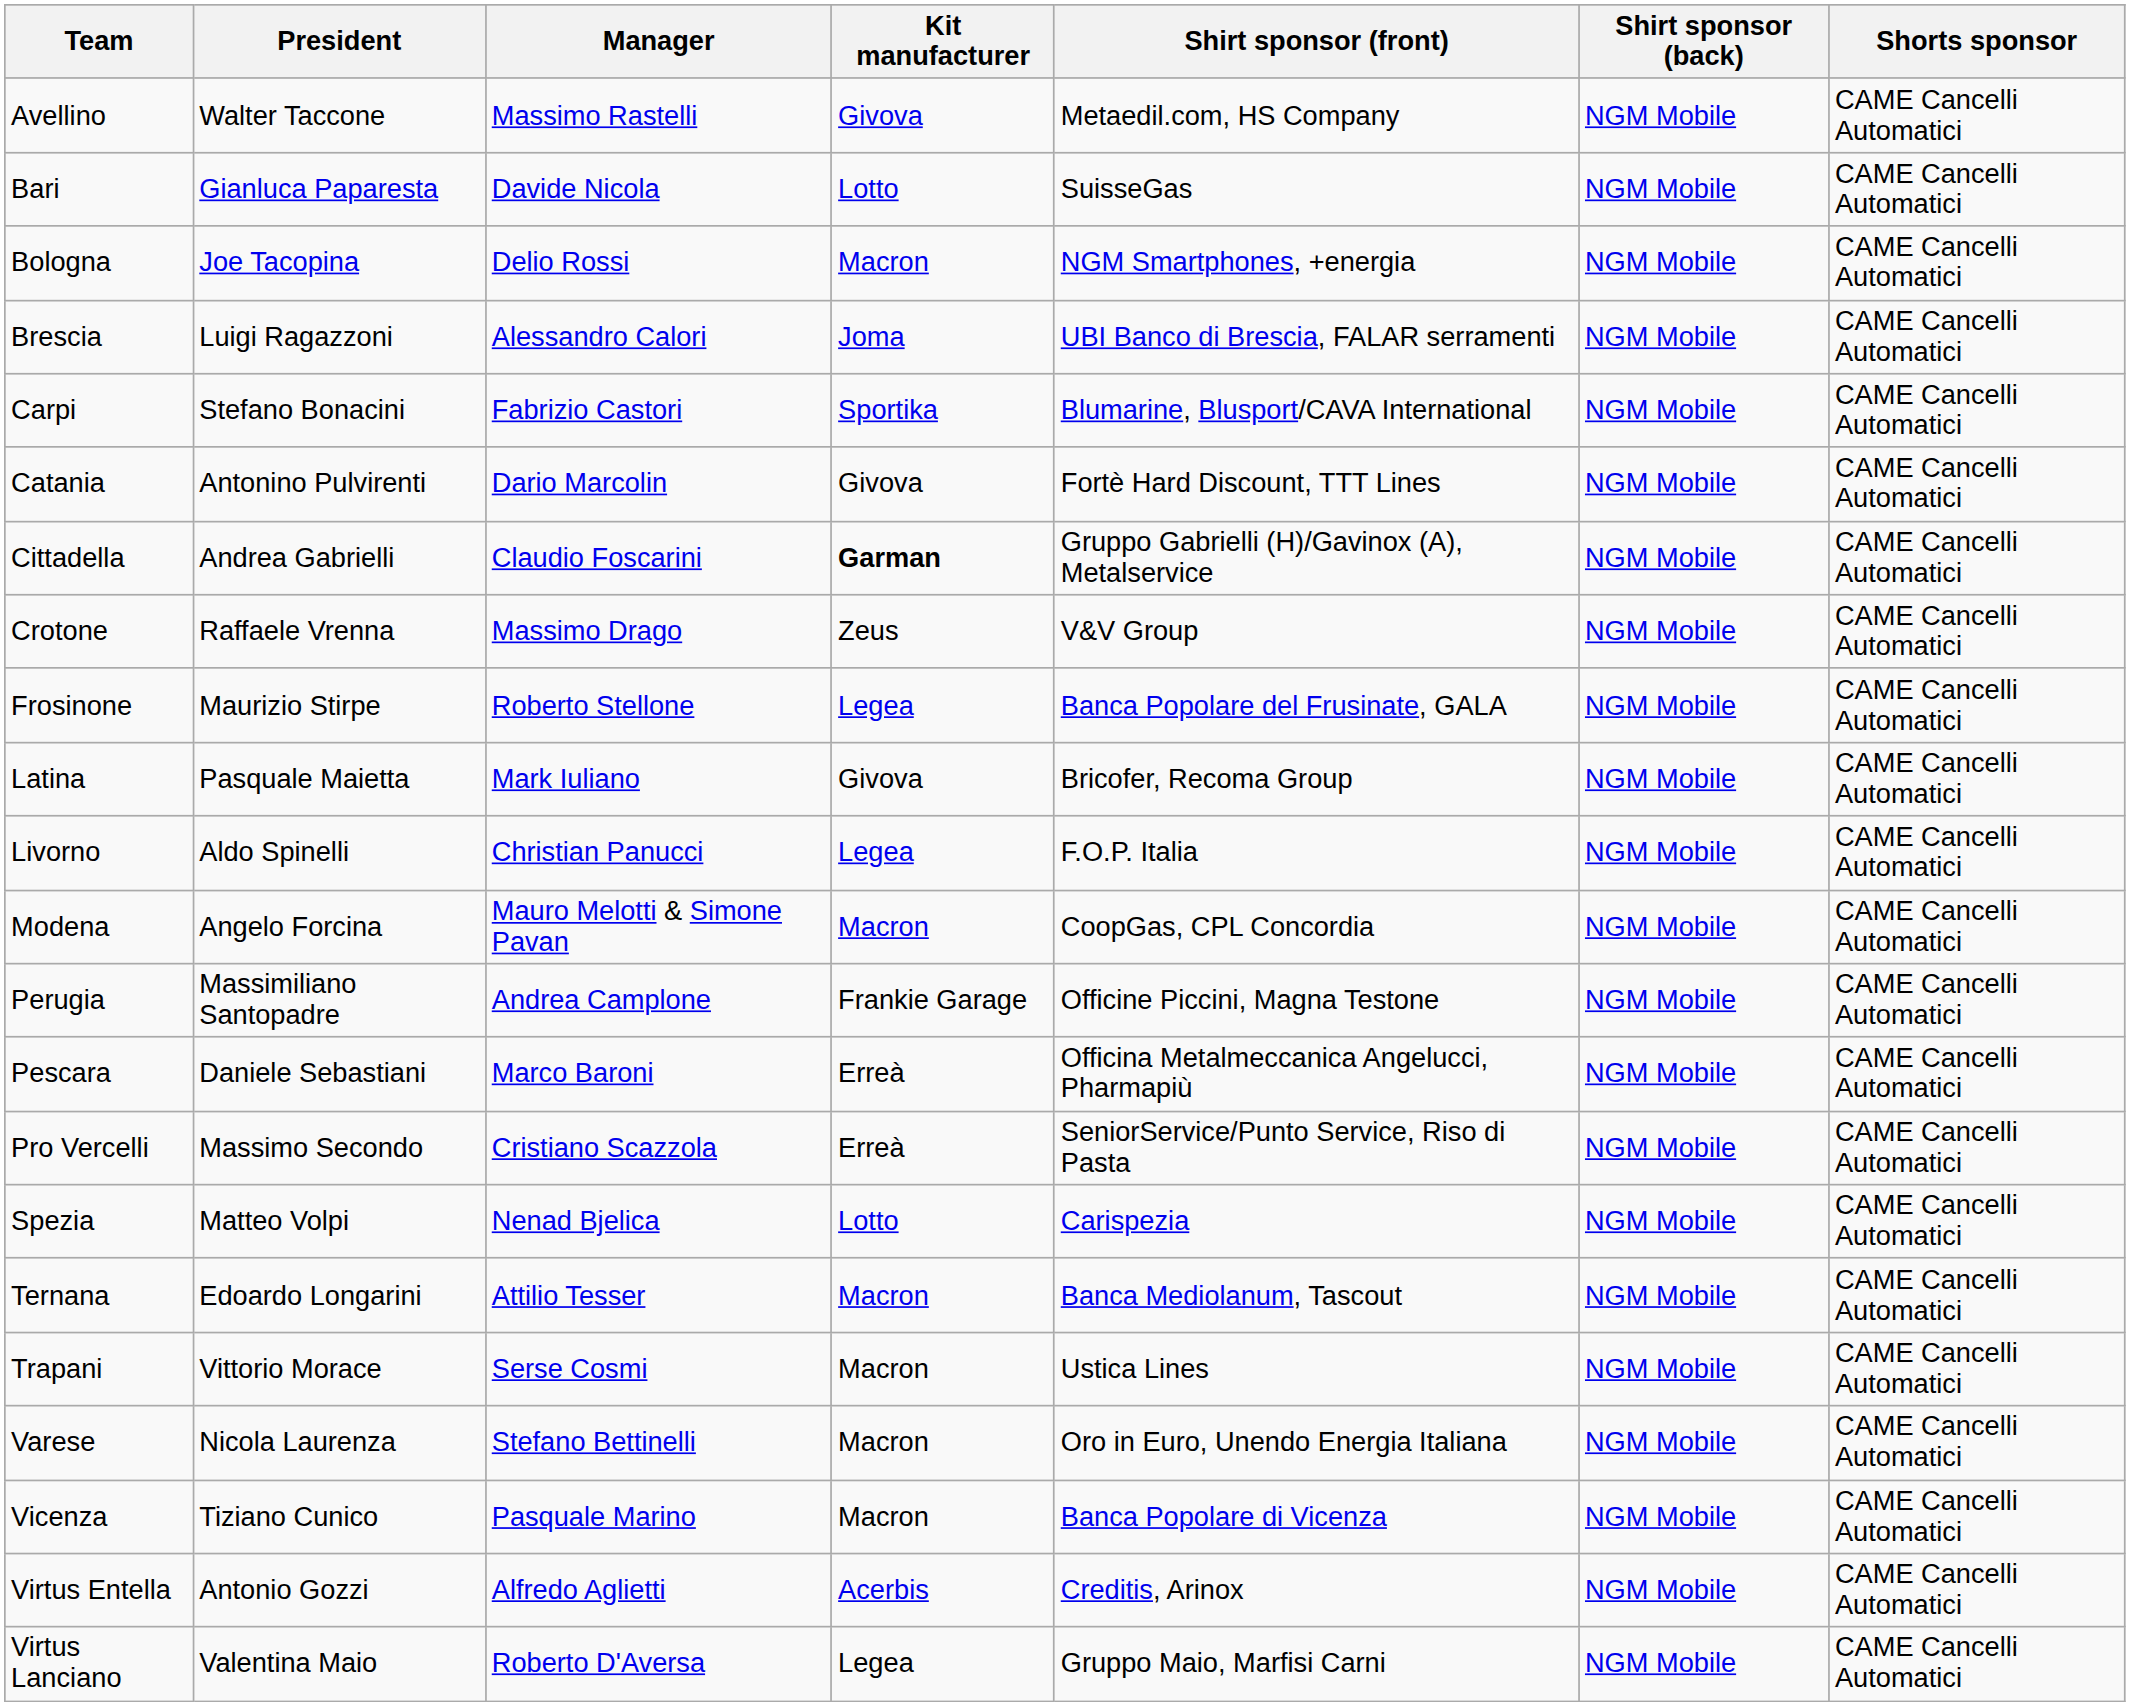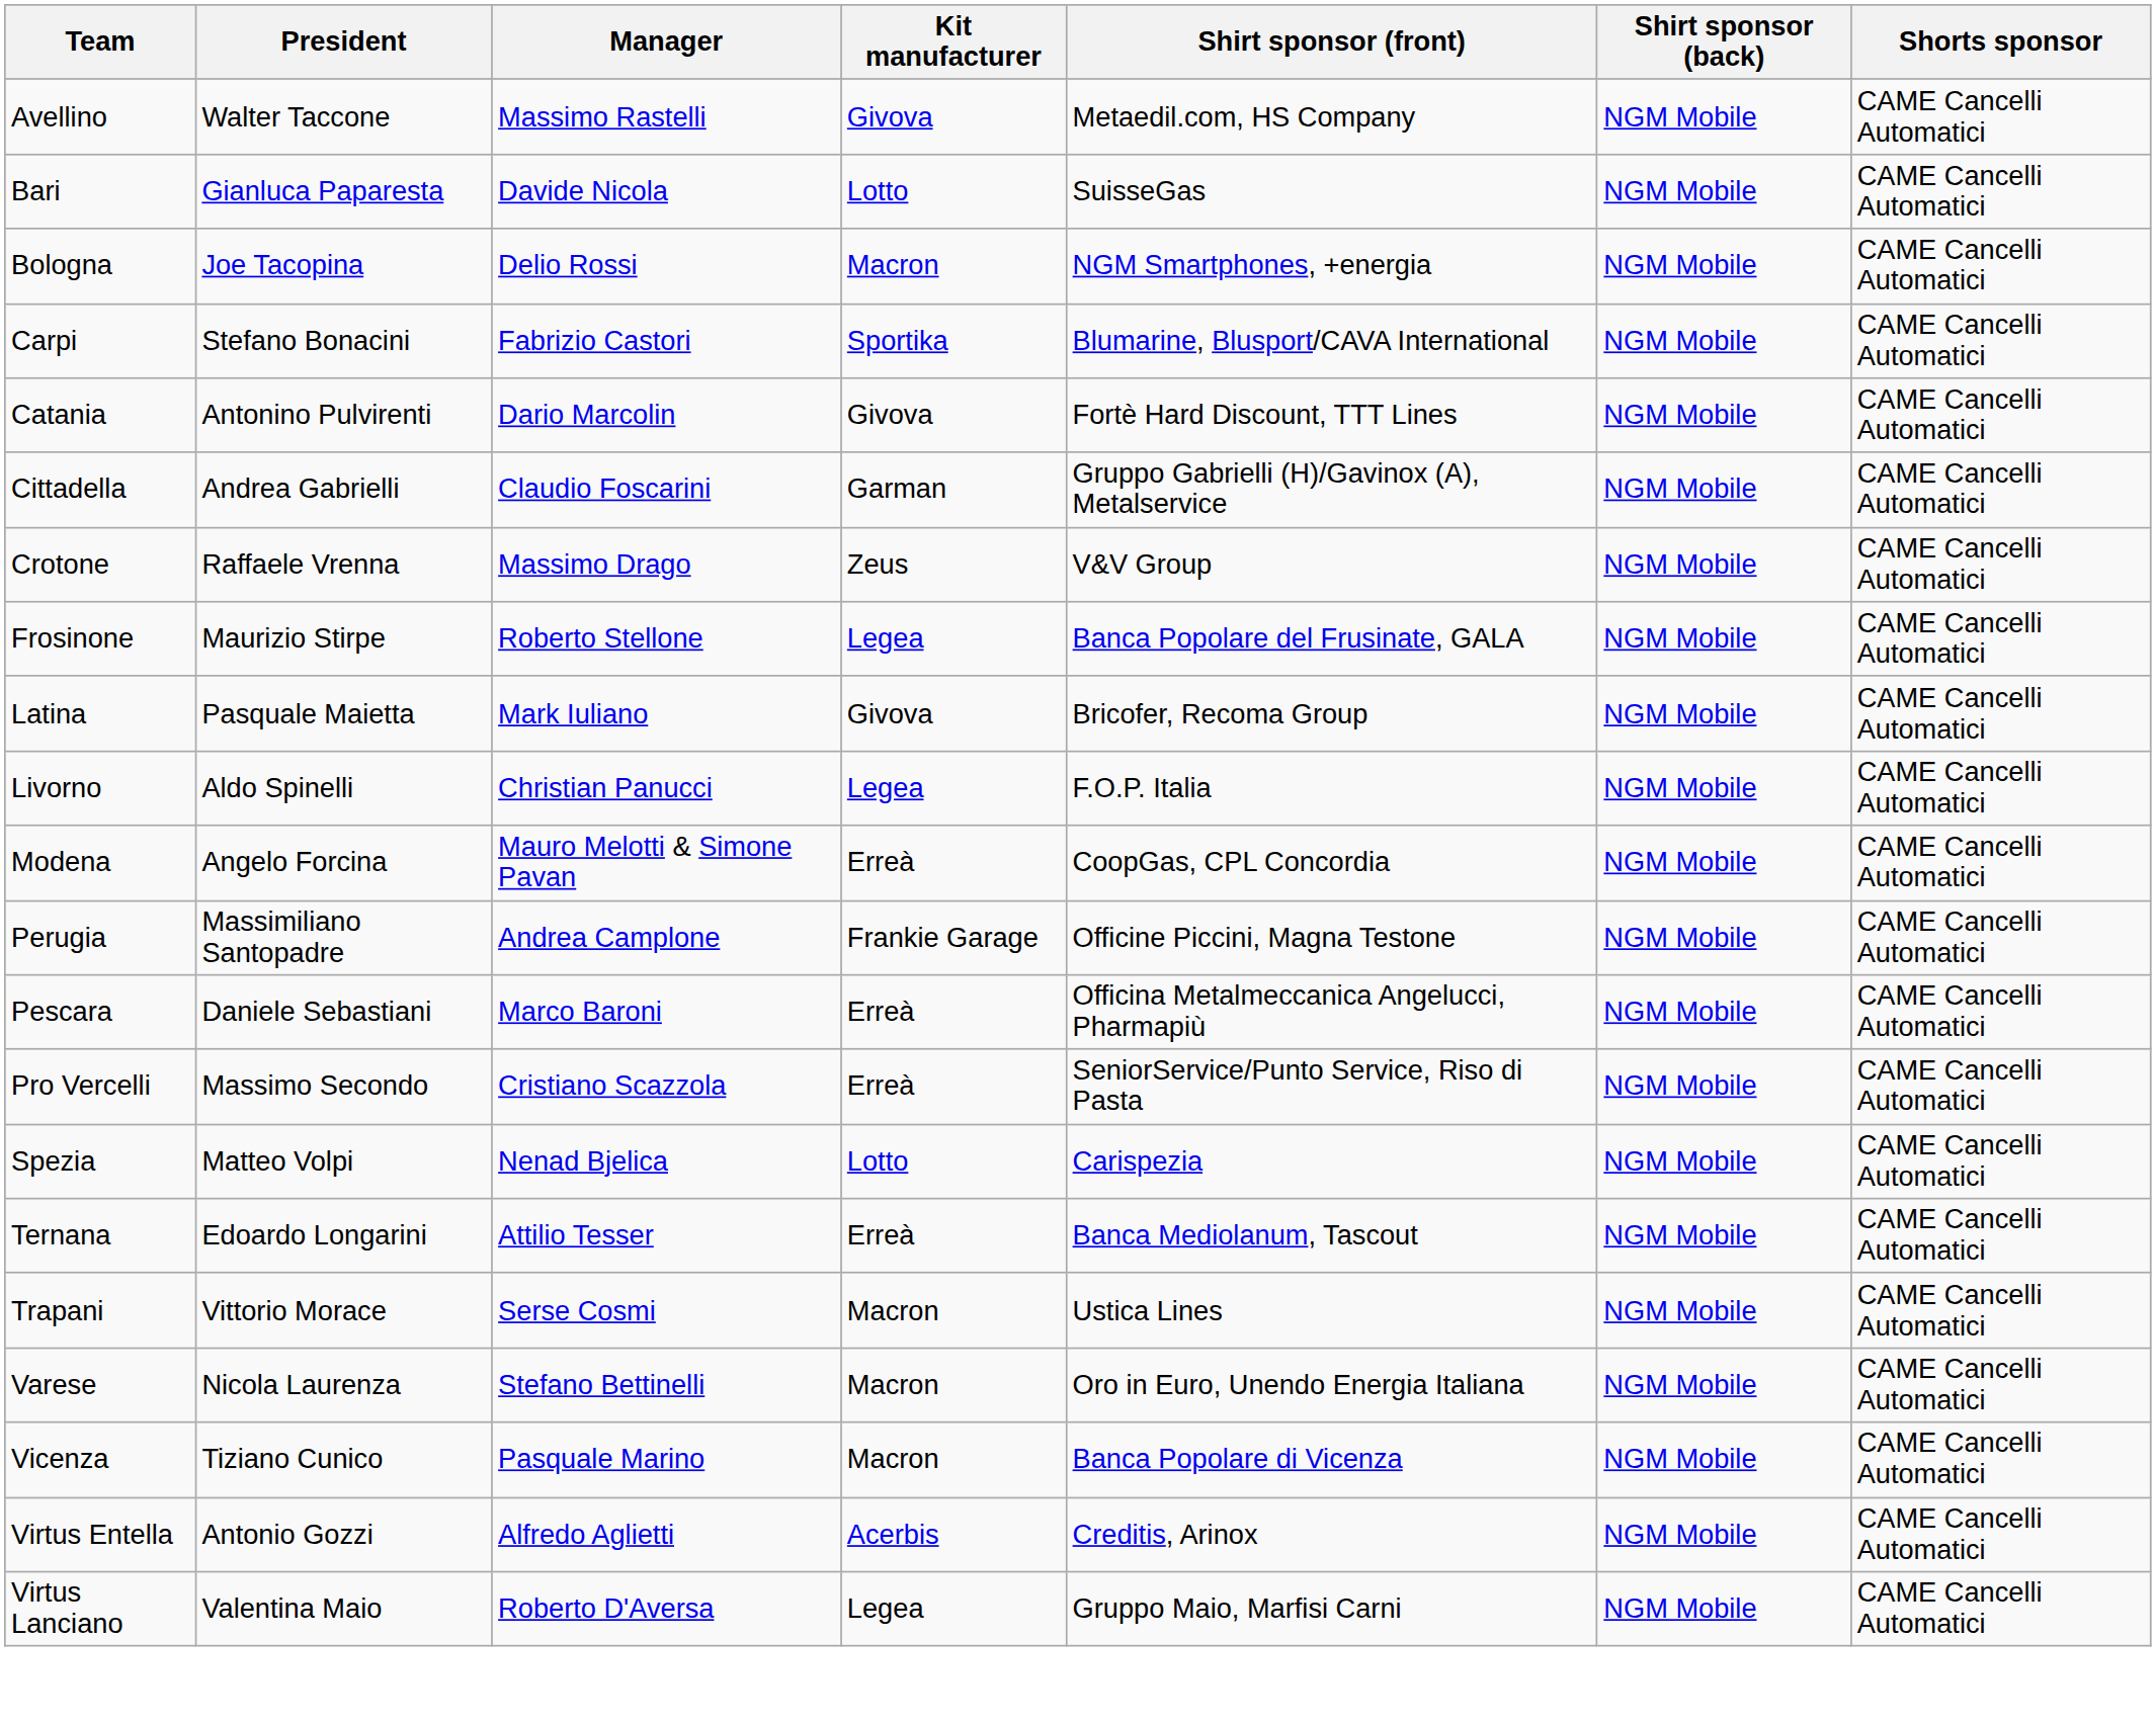 <table class="wikitable sortable">
 <tr>
 <th>Team</th>
 <th>President</th>
 <th>Manager</th>
 <th>Kit manufacturer</th>
 <th>Shirt sponsor (front)</th>
 <th>Shirt sponsor (back)</th>
 <th>Shorts sponsor</th>
 </tr>
 <tr>
 <td>Avellino</td>
 <td> Walter Taccone</td>
 <td> <a href='#'>Massimo Rastelli</a></td>
 <td><a href='#'>Givova</a></td>
 <td>Metaedil.com, HS Company</td>
 <td><a href='#'>NGM Mobile</a></td>
 <td>CAME Cancelli Automatici</td>
 </tr>
 <tr>
 <td>Bari</td>
 <td> <a href='#'>Gianluca Paparesta</a></td>
 <td> <a href='#'>Davide Nicola</a></td>
 <td><a href='#'>Lotto</a></td>
 <td>SuisseGas</td>
 <td><a href='#'>NGM Mobile</a></td>
 <td>CAME Cancelli Automatici</td>
 </tr>
 <tr>
 <td>Bologna</td>
 <td> <a href='#'>Joe Tacopina</a></td>
 <td> <a href='#'>Delio Rossi</a></td>
 <td><a href='#'>Macron</a></td>
 <td><a href='#'>NGM Smartphones</a>, +energia</td>
 <td><a href='#'>NGM Mobile</a></td>
 <td>CAME Cancelli Automatici</td>
 </tr>
 <tr>
-<td>Brescia</td>
-<td> Luigi Ragazzoni</td>
-<td> <a href='#'>Alessandro Calori</a></td>
-<td><a href='#'>Joma</a></td>
-<td><a href='#'>UBI Banco di Brescia</a>, FALAR serramenti</td>
-<td><a href='#'>NGM Mobile</a></td>
-<td>CAME Cancelli Automatici</td>
-</tr>
-<tr>
 <td>Carpi</td>
 <td> Stefano Bonacini</td>
 <td> <a href='#'>Fabrizio Castori</a></td>
 <td><a href='#'>Sportika</a></td>
 <td><a href='#'>Blumarine</a>, <a href='#'>Blusport</a>/CAVA International</td>
 <td><a href='#'>NGM Mobile</a></td>
 <td>CAME Cancelli Automatici</td>
 </tr>
 <tr>
 <td>Catania</td>
 <td> Antonino Pulvirenti</td>
 <td> <a href='#'>Dario Marcolin</a></td>
 <td>Givova</td>
 <td>Fortè Hard Discount, TTT Lines</td>
 <td><a href='#'>NGM Mobile</a></td>
 <td>CAME Cancelli Automatici</td>
 </tr>
 <tr>
 <td>Cittadella</td>
 <td> Andrea Gabrielli</td>
 <td> <a href='#'>Claudio Foscarini</a></td>
-<td><strong>Garman</strong></td>
+<td>Garman</td>
 <td>Gruppo Gabrielli (H)/Gavinox (A), Metalservice</td>
 <td><a href='#'>NGM Mobile</a></td>
 <td>CAME Cancelli Automatici</td>
 </tr>
 <tr>
 <td>Crotone</td>
 <td> Raffaele Vrenna</td>
 <td> <a href='#'>Massimo Drago</a></td>
 <td>Zeus</td>
 <td>V&V Group</td>
 <td><a href='#'>NGM Mobile</a></td>
 <td>CAME Cancelli Automatici</td>
 </tr>
 <tr>
 <td>Frosinone</td>
 <td> Maurizio Stirpe</td>
 <td> <a href='#'>Roberto Stellone</a></td>
 <td><a href='#'>Legea</a></td>
 <td><a href='#'>Banca Popolare del Frusinate</a>, GALA</td>
 <td><a href='#'>NGM Mobile</a></td>
 <td>CAME Cancelli Automatici</td>
 </tr>
 <tr>
 <td>Latina</td>
 <td> Pasquale Maietta</td>
 <td> <a href='#'>Mark Iuliano</a></td>
 <td>Givova</td>
 <td>Bricofer, Recoma Group</td>
 <td><a href='#'>NGM Mobile</a></td>
 <td>CAME Cancelli Automatici</td>
 </tr>
 <tr>
 <td>Livorno</td>
 <td> Aldo Spinelli</td>
 <td> <a href='#'>Christian Panucci</a></td>
 <td><a href='#'>Legea</a></td>
 <td>F.O.P. Italia</td>
 <td><a href='#'>NGM Mobile</a></td>
 <td>CAME Cancelli Automatici</td>
 </tr>
 <tr>
 <td>Modena</td>
 <td> Angelo Forcina</td>
 <td> <a href='#'>Mauro Melotti</a> &  <a href='#'>Simone Pavan</a></td>
-<td><a href='#'>Macron</a></td>
+<td>Erreà</td>
 <td>CoopGas, CPL Concordia</td>
 <td><a href='#'>NGM Mobile</a></td>
 <td>CAME Cancelli Automatici</td>
 </tr>
 <tr>
 <td>Perugia</td>
 <td> Massimiliano Santopadre</td>
 <td> <a href='#'>Andrea Camplone</a></td>
 <td>Frankie Garage</td>
 <td>Officine Piccini, Magna Testone</td>
 <td><a href='#'>NGM Mobile</a></td>
 <td>CAME Cancelli Automatici</td>
 </tr>
 <tr>
 <td>Pescara</td>
 <td> Daniele Sebastiani</td>
 <td> <a href='#'>Marco Baroni</a></td>
 <td>Erreà</td>
 <td>Officina Metalmeccanica Angelucci, Pharmapiù</td>
 <td><a href='#'>NGM Mobile</a></td>
 <td>CAME Cancelli Automatici</td>
 </tr>
 <tr>
 <td>Pro Vercelli</td>
 <td> Massimo Secondo</td>
 <td> <a href='#'>Cristiano Scazzola</a></td>
 <td>Erreà</td>
 <td>SeniorService/Punto Service, Riso di Pasta</td>
 <td><a href='#'>NGM Mobile</a></td>
 <td>CAME Cancelli Automatici</td>
 </tr>
 <tr>
 <td>Spezia</td>
 <td> Matteo Volpi</td>
 <td> <a href='#'>Nenad Bjelica</a></td>
 <td><a href='#'>Lotto</a></td>
 <td><a href='#'>Carispezia</a></td>
 <td><a href='#'>NGM Mobile</a></td>
 <td>CAME Cancelli Automatici</td>
 </tr>
 <tr>
 <td>Ternana</td>
 <td> Edoardo Longarini</td>
 <td> <a href='#'>Attilio Tesser</a></td>
-<td><a href='#'>Macron</a></td>
+<td>Erreà</td>
 <td><a href='#'>Banca Mediolanum</a>, Tascout</td>
 <td><a href='#'>NGM Mobile</a></td>
 <td>CAME Cancelli Automatici</td>
 </tr>
 <tr>
 <td>Trapani</td>
 <td> Vittorio Morace</td>
 <td> <a href='#'>Serse Cosmi</a></td>
 <td>Macron</td>
 <td>Ustica Lines</td>
 <td><a href='#'>NGM Mobile</a></td>
 <td>CAME Cancelli Automatici</td>
 </tr>
 <tr>
 <td>Varese</td>
 <td> Nicola Laurenza</td>
 <td> <a href='#'>Stefano Bettinelli</a></td>
 <td>Macron</td>
 <td>Oro in Euro, Unendo Energia Italiana</td>
 <td><a href='#'>NGM Mobile</a></td>
 <td>CAME Cancelli Automatici</td>
 </tr>
 <tr>
 <td>Vicenza</td>
 <td> Tiziano Cunico</td>
 <td> <a href='#'>Pasquale Marino</a></td>
 <td>Macron</td>
 <td><a href='#'>Banca Popolare di Vicenza</a></td>
 <td><a href='#'>NGM Mobile</a></td>
 <td>CAME Cancelli Automatici</td>
 </tr>
 <tr>
 <td>Virtus Entella</td>
 <td> Antonio Gozzi</td>
 <td> <a href='#'>Alfredo Aglietti</a></td>
 <td><a href='#'>Acerbis</a></td>
 <td><a href='#'>Creditis</a>, Arinox</td>
 <td><a href='#'>NGM Mobile</a></td>
 <td>CAME Cancelli Automatici</td>
 </tr>
 <tr>
 <td>Virtus Lanciano</td>
 <td> Valentina Maio</td>
 <td> <a href='#'>Roberto D'Aversa</a></td>
 <td>Legea</td>
 <td>Gruppo Maio, Marfisi Carni</td>
 <td><a href='#'>NGM Mobile</a></td>
 <td>CAME Cancelli Automatici</td>
 </tr>
 </table>
